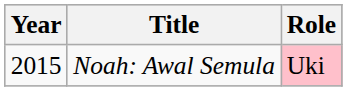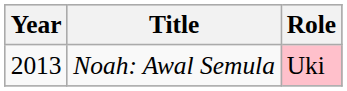 <table class="wikitable">
 <tr>
 <th>Year</th>
 <th>Title</th>
 <th>Role</th>
 </tr>
 <tr>
-<td>2015</td>
+<td>2013</td>
 <td><em>Noah: Awal Semula</em></td>
 <td style="background: pink;">Uki</td>
 </tr>
 </table>
